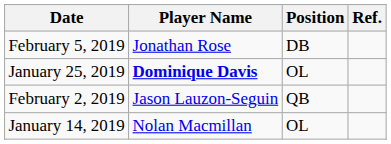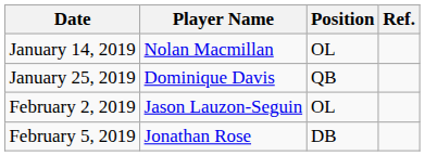 <table class="wikitable">
 <tr>
 <th>Date</th>
 <th>Player Name</th>
 <th>Position</th>
 <th>Ref.</th>
 </tr>
 <tr>
+<td>January 14, 2019</td>
+<td><a href='#'>Nolan Macmillan</a></td>
+<td>OL</td>
+<td></td>
+</tr>
+<tr>
+<td>January 25, 2019</td>
+<td><a href='#'>Dominique Davis</a></td>
+<td>QB</td>
+<td></td>
+</tr>
+<tr>
+<td>February 2, 2019</td>
+<td><a href='#'>Jason Lauzon-Seguin</a></td>
+<td>OL</td>
+<td></td>
+</tr>
+<tr>
 <td>February 5, 2019</td>
 <td><a href='#'>Jonathan Rose</a></td>
 <td>DB</td>
 <td></td>
 </tr>
-<tr>
-<td>January 25, 2019</td>
-<td><strong><a href='#'>Dominique Davis</a></strong></td>
-<td>OL</td>
-<td></td>
-</tr>
-<tr>
-<td>February 2, 2019</td>
-<td><a href='#'>Jason Lauzon-Seguin</a></td>
-<td>QB</td>
-<td></td>
-</tr>
-<tr>
-<td>January 14, 2019</td>
-<td><a href='#'>Nolan Macmillan</a></td>
-<td>OL</td>
-<td></td>
-</tr>
 </table>
